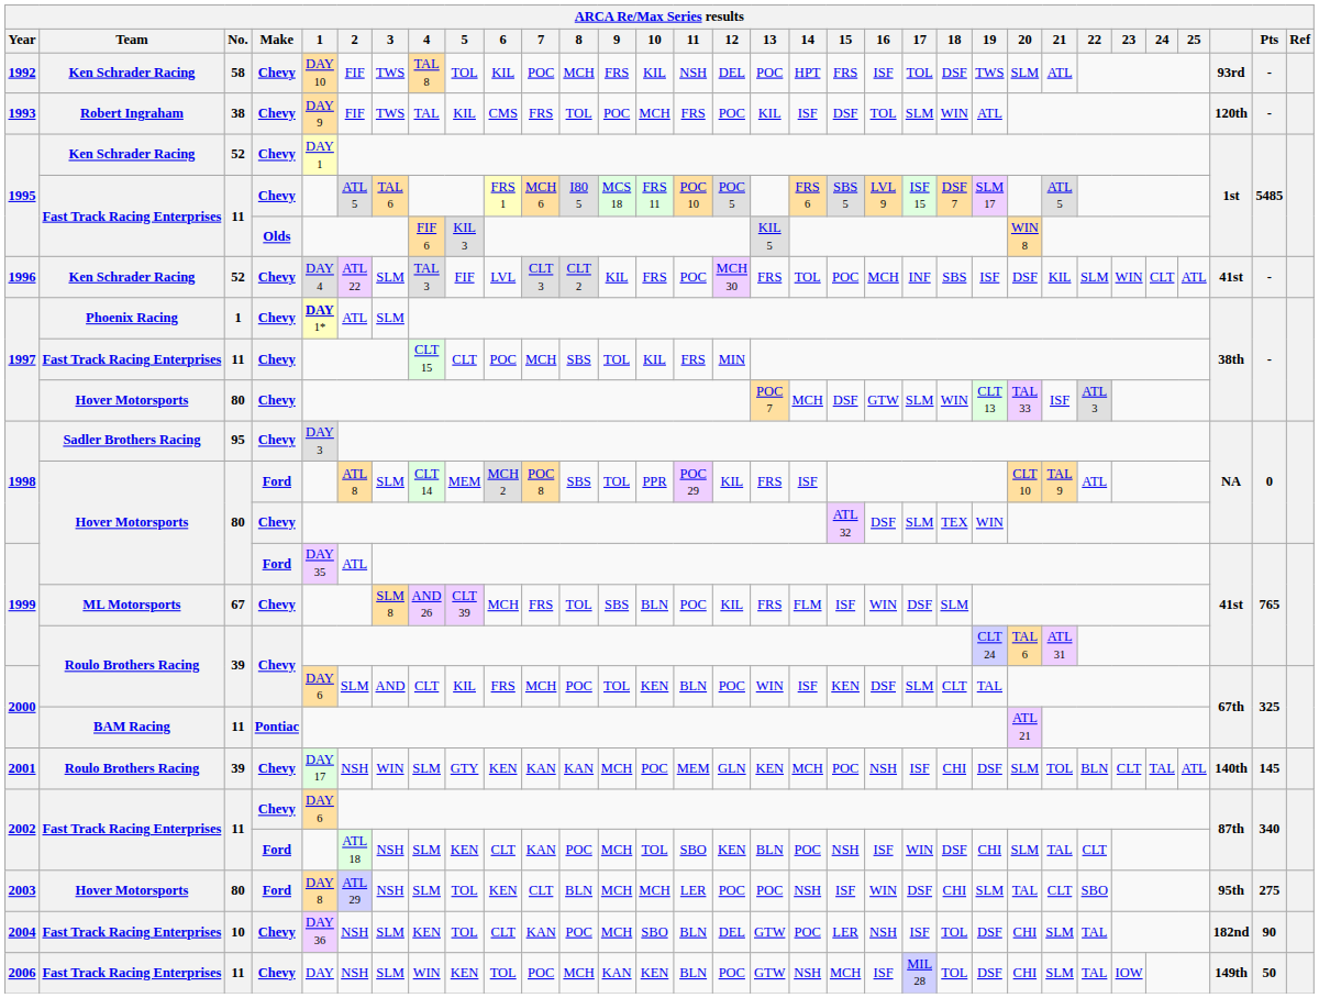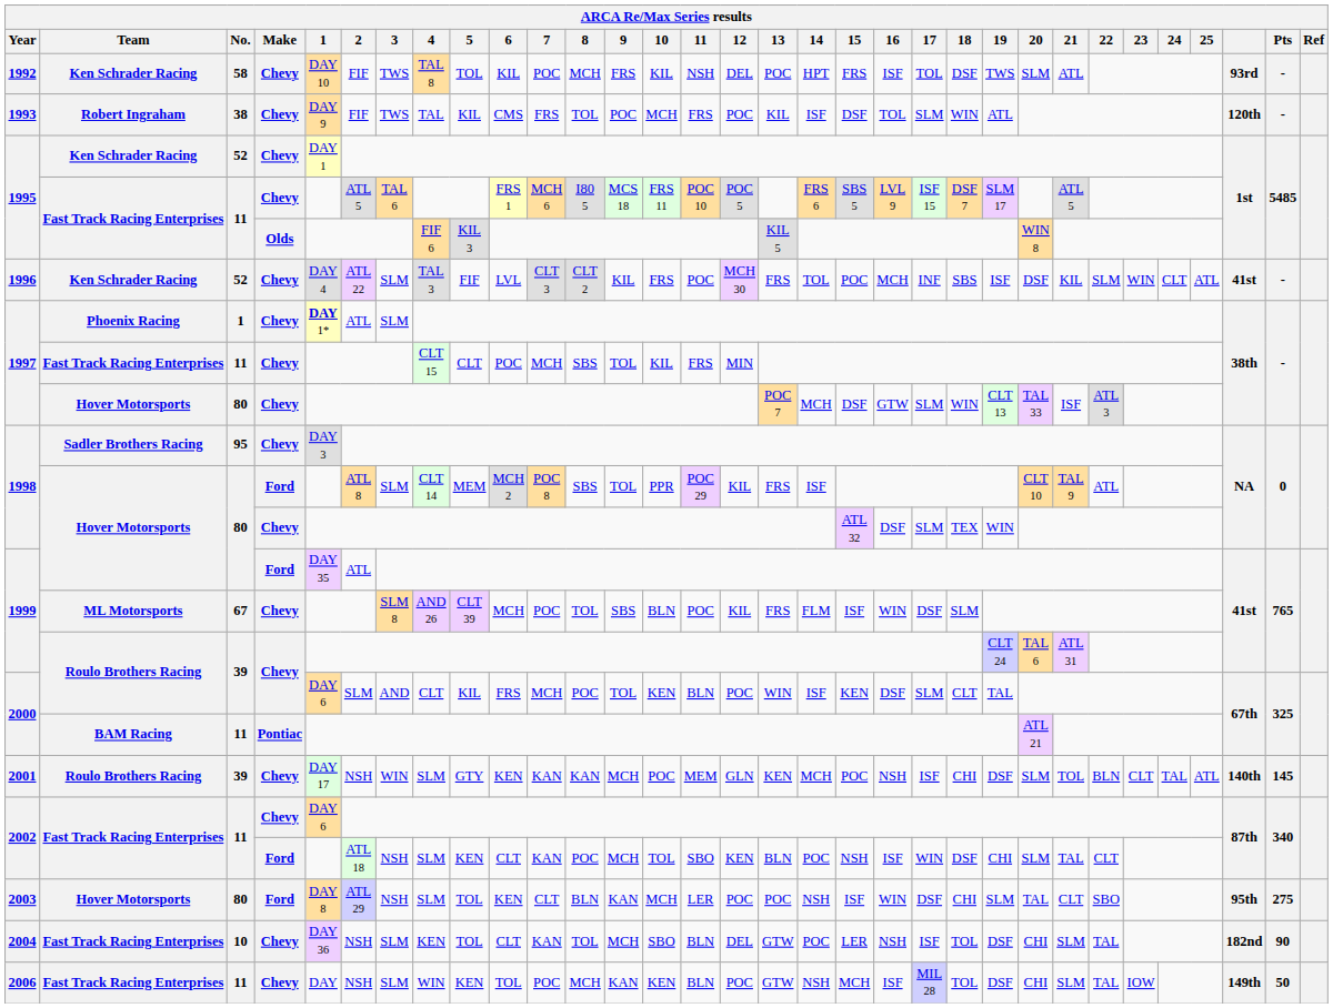 <table class="wikitable" style="text-align:center; font-size:75%">
 <tr>
 <th colspan=45><a href='#'>ARCA Re/Max Series</a> results</th>
 </tr>
 <tr>
 <th>Year</th>
 <th>Team</th>
 <th>No.</th>
 <th>Make</th>
 <th>1</th>
 <th>2</th>
 <th>3</th>
 <th>4</th>
 <th>5</th>
 <th>6</th>
 <th>7</th>
 <th>8</th>
 <th>9</th>
 <th>10</th>
 <th>11</th>
 <th>12</th>
 <th>13</th>
 <th>14</th>
 <th>15</th>
 <th>16</th>
 <th>17</th>
 <th>18</th>
 <th>19</th>
 <th>20</th>
 <th>21</th>
 <th>22</th>
 <th>23</th>
 <th>24</th>
 <th>25</th>
 <th></th>
 <th>Pts</th>
 <th>Ref</th>
 </tr>
 <tr>
 <th><a href='#'>1992</a></th>
 <th><a href='#'>Ken Schrader Racing</a></th>
 <th>58</th>
 <th><a href='#'>Chevy</a></th>
 <td style="background:#FFDF9F;"><a href='#'>DAY</a><br><small>10</small></td>
 <td><a href='#'>FIF</a></td>
 <td><a href='#'>TWS</a></td>
 <td style="background:#FFDF9F;"><a href='#'>TAL</a><br><small>8</small></td>
 <td><a href='#'>TOL</a></td>
 <td><a href='#'>KIL</a></td>
 <td><a href='#'>POC</a></td>
 <td><a href='#'>MCH</a></td>
 <td><a href='#'>FRS</a></td>
 <td><a href='#'>KIL</a></td>
 <td><a href='#'>NSH</a></td>
 <td><a href='#'>DEL</a></td>
 <td><a href='#'>POC</a></td>
 <td><a href='#'>HPT</a></td>
 <td><a href='#'>FRS</a></td>
 <td><a href='#'>ISF</a></td>
 <td><a href='#'>TOL</a></td>
 <td><a href='#'>DSF</a></td>
 <td><a href='#'>TWS</a></td>
 <td><a href='#'>SLM</a></td>
 <td><a href='#'>ATL</a></td>
 <td colspan=4></td>
 <th>93rd</th>
 <th>-</th>
 <th></th>
 </tr>
 <tr>
 <th><a href='#'>1993</a></th>
 <th><a href='#'>Robert Ingraham</a></th>
 <th>38</th>
 <th><a href='#'>Chevy</a></th>
 <td style="background:#FFDF9F;"><a href='#'>DAY</a><br><small>9</small></td>
 <td><a href='#'>FIF</a></td>
 <td><a href='#'>TWS</a></td>
 <td><a href='#'>TAL</a></td>
 <td><a href='#'>KIL</a></td>
 <td><a href='#'>CMS</a></td>
 <td><a href='#'>FRS</a></td>
 <td><a href='#'>TOL</a></td>
 <td><a href='#'>POC</a></td>
 <td><a href='#'>MCH</a></td>
 <td><a href='#'>FRS</a></td>
 <td><a href='#'>POC</a></td>
 <td><a href='#'>KIL</a></td>
 <td><a href='#'>ISF</a></td>
 <td><a href='#'>DSF</a></td>
 <td><a href='#'>TOL</a></td>
 <td><a href='#'>SLM</a></td>
 <td><a href='#'>WIN</a></td>
 <td><a href='#'>ATL</a></td>
 <td colspan=6></td>
 <th>120th</th>
 <th>-</th>
 <th></th>
 </tr>
 <tr>
 <th rowspan=3><a href='#'>1995</a></th>
 <th><a href='#'>Ken Schrader Racing</a></th>
 <th>52</th>
 <th><a href='#'>Chevy</a></th>
 <td style="background:#FFFFBF;"><a href='#'>DAY</a><br><small>1</small></td>
 <td colspan=24></td>
 <th rowspan=3>1st</th>
 <th rowspan=3>5485</th>
 <th rowspan=3></th>
 </tr>
 <tr>
 <th rowspan=2><a href='#'>Fast Track Racing Enterprises</a></th>
 <th rowspan=2>11</th>
 <th><a href='#'>Chevy</a></th>
 <td></td>
 <td style="background:#DFDFDF;"><a href='#'>ATL</a><br><small>5</small></td>
 <td style="background:#FFDF9F;"><a href='#'>TAL</a><br><small>6</small></td>
 <td colspan=2></td>
 <td style="background:#FFFFBF;"><a href='#'>FRS</a><br><small>1</small></td>
 <td style="background:#FFDF9F;"><a href='#'>MCH</a><br><small>6</small></td>
 <td style="background:#DFDFDF;"><a href='#'>I80</a><br><small>5</small></td>
 <td style="background:#DFFFDF;"><a href='#'>MCS</a><br><small>18</small></td>
 <td style="background:#DFFFDF;"><a href='#'>FRS</a><br><small>11</small></td>
 <td style="background:#FFDF9F;"><a href='#'>POC</a><br><small>10</small></td>
 <td style="background:#DFDFDF;"><a href='#'>POC</a><br><small>5</small></td>
 <td></td>
 <td style="background:#FFDF9F;"><a href='#'>FRS</a><br><small>6</small></td>
 <td style="background:#DFDFDF;"><a href='#'>SBS</a><br><small>5</small></td>
 <td style="background:#FFDF9F;"><a href='#'>LVL</a><br><small>9</small></td>
 <td style="background:#DFFFDF;"><a href='#'>ISF</a><br><small>15</small></td>
 <td style="background:#FFDF9F;"><a href='#'>DSF</a><br><small>7</small></td>
 <td style="background:#EFCFFF;"><a href='#'>SLM</a><br><small>17</small></td>
 <td></td>
 <td style="background:#DFDFDF;"><a href='#'>ATL</a><br><small>5</small></td>
 <td colspan=4></td>
 </tr>
 <tr>
 <th><a href='#'>Olds</a></th>
 <td colspan=3></td>
 <td style="background:#FFDF9F;"><a href='#'>FIF</a><br><small>6</small></td>
 <td style="background:#DFDFDF;"><a href='#'>KIL</a><br><small>3</small></td>
 <td colspan=7></td>
 <td style="background:#DFDFDF;"><a href='#'>KIL</a><br><small>5</small></td>
 <td colspan=6></td>
 <td style="background:#FFDF9F;"><a href='#'>WIN</a><br><small>8</small></td>
 <td colspan=5></td>
 </tr>
 <tr>
 <th><a href='#'>1996</a></th>
 <th><a href='#'>Ken Schrader Racing</a></th>
 <th>52</th>
 <th><a href='#'>Chevy</a></th>
 <td style="background:#DFDFDF;"><a href='#'>DAY</a><br><small>4</small></td>
 <td style="background:#EFCFFF;"><a href='#'>ATL</a><br><small>22</small></td>
 <td><a href='#'>SLM</a></td>
 <td style="background:#DFDFDF;"><a href='#'>TAL</a><br><small>3</small></td>
 <td><a href='#'>FIF</a></td>
 <td><a href='#'>LVL</a></td>
 <td style="background:#DFDFDF;"><a href='#'>CLT</a><br><small>3</small></td>
 <td style="background:#DFDFDF;"><a href='#'>CLT</a><br><small>2</small></td>
 <td><a href='#'>KIL</a></td>
 <td><a href='#'>FRS</a></td>
 <td><a href='#'>POC</a></td>
 <td style="background:#EFCFFF;"><a href='#'>MCH</a><br><small>30</small></td>
 <td><a href='#'>FRS</a></td>
 <td><a href='#'>TOL</a></td>
 <td><a href='#'>POC</a></td>
 <td><a href='#'>MCH</a></td>
 <td><a href='#'>INF</a></td>
 <td><a href='#'>SBS</a></td>
 <td><a href='#'>ISF</a></td>
 <td><a href='#'>DSF</a></td>
 <td><a href='#'>KIL</a></td>
 <td><a href='#'>SLM</a></td>
 <td><a href='#'>WIN</a></td>
 <td><a href='#'>CLT</a></td>
 <td><a href='#'>ATL</a></td>
 <th>41st</th>
 <th>-</th>
 <th></th>
 </tr>
 <tr>
 <th rowspan=3><a href='#'>1997</a></th>
 <th><a href='#'>Phoenix Racing</a></th>
 <th>1</th>
 <th><a href='#'>Chevy</a></th>
 <td style="background:#FFFFBF;"><strong><a href='#'>DAY</a></strong><br><small>1*</small></td>
 <td><a href='#'>ATL</a></td>
 <td><a href='#'>SLM</a></td>
 <td colspan=22></td>
 <th rowspan=3>38th</th>
 <th rowspan=3>-</th>
 <th rowspan=3></th>
 </tr>
 <tr>
 <th><a href='#'>Fast Track Racing Enterprises</a></th>
 <th>11</th>
 <th><a href='#'>Chevy</a></th>
 <td colspan=3></td>
 <td style="background:#DFFFDF;"><a href='#'>CLT</a><br><small>15</small></td>
 <td><a href='#'>CLT</a></td>
 <td><a href='#'>POC</a></td>
 <td><a href='#'>MCH</a></td>
 <td><a href='#'>SBS</a></td>
 <td><a href='#'>TOL</a></td>
 <td><a href='#'>KIL</a></td>
 <td><a href='#'>FRS</a></td>
 <td><a href='#'>MIN</a></td>
 <td colspan=13></td>
 </tr>
 <tr>
 <th><a href='#'>Hover Motorsports</a></th>
 <th>80</th>
 <th><a href='#'>Chevy</a></th>
 <td colspan=12></td>
 <td style="background:#FFDF9F;"><a href='#'>POC</a><br><small>7</small></td>
 <td><a href='#'>MCH</a></td>
 <td><a href='#'>DSF</a></td>
 <td><a href='#'>GTW</a></td>
 <td><a href='#'>SLM</a></td>
 <td><a href='#'>WIN</a></td>
 <td style="background:#DFFFDF;"><a href='#'>CLT</a><br><small>13</small></td>
 <td style="background:#EFCFFF;"><a href='#'>TAL</a><br><small>33</small></td>
 <td><a href='#'>ISF</a></td>
 <td style="background:#DFDFDF;"><a href='#'>ATL</a><br><small>3</small></td>
 <td colspan=3></td>
 </tr>
 <tr>
 <th rowspan=3><a href='#'>1998</a></th>
 <th><a href='#'>Sadler Brothers Racing</a></th>
 <th>95</th>
 <th><a href='#'>Chevy</a></th>
 <td style="background:#DFDFDF;"><a href='#'>DAY</a><br><small>3</small></td>
 <td colspan=24></td>
 <th rowspan=3>NA</th>
 <th rowspan=3>0</th>
 <th rowspan=3></th>
 </tr>
 <tr>
 <th rowspan=3><a href='#'>Hover Motorsports</a></th>
 <th rowspan=3>80</th>
 <th><a href='#'>Ford</a></th>
 <td></td>
 <td style="background:#FFDF9F;"><a href='#'>ATL</a><br><small>8</small></td>
 <td><a href='#'>SLM</a></td>
 <td style="background:#DFFFDF;"><a href='#'>CLT</a><br><small>14</small></td>
 <td><a href='#'>MEM</a></td>
 <td style="background:#DFDFDF;"><a href='#'>MCH</a><br><small>2</small></td>
 <td style="background:#FFDF9F;"><a href='#'>POC</a><br><small>8</small></td>
 <td><a href='#'>SBS</a></td>
 <td><a href='#'>TOL</a></td>
 <td><a href='#'>PPR</a></td>
 <td style="background:#EFCFFF;"><a href='#'>POC</a><br><small>29</small></td>
 <td><a href='#'>KIL</a></td>
 <td><a href='#'>FRS</a></td>
 <td><a href='#'>ISF</a></td>
 <td colspan=5></td>
 <td style="background:#FFDF9F;"><a href='#'>CLT</a><br><small>10</small></td>
 <td style="background:#FFDF9F;"><a href='#'>TAL</a><br><small>9</small></td>
 <td><a href='#'>ATL</a></td>
 <td colspan=3></td>
 </tr>
 <tr>
 <th><a href='#'>Chevy</a></th>
 <td colspan=14></td>
 <td style="background:#EFCFFF;"><a href='#'>ATL</a><br><small>32</small></td>
 <td><a href='#'>DSF</a></td>
 <td><a href='#'>SLM</a></td>
 <td><a href='#'>TEX</a></td>
 <td><a href='#'>WIN</a></td>
 <td colspan=6></td>
 </tr>
 <tr>
 <th rowspan=3><a href='#'>1999</a></th>
 <th><a href='#'>Ford</a></th>
 <td style="background:#EFCFFF;"><a href='#'>DAY</a><br><small>35</small></td>
 <td><a href='#'>ATL</a></td>
 <td colspan=23></td>
 <th rowspan=3>41st</th>
 <th rowspan=3>765</th>
 <th rowspan=3></th>
 </tr>
 <tr>
 <th><a href='#'>ML Motorsports</a></th>
 <th>67</th>
 <th><a href='#'>Chevy</a></th>
 <td colspan=2></td>
 <td style="background:#FFDF9F;"><a href='#'>SLM</a><br><small>8</small></td>
 <td style="background:#EFCFFF;"><a href='#'>AND</a><br><small>26</small></td>
 <td style="background:#EFCFFF;"><a href='#'>CLT</a><br><small>39</small></td>
 <td><a href='#'>MCH</a></td>
-<td><a href='#'>FRS</a></td>
+<td><a href='#'>POC</a></td>
 <td><a href='#'>TOL</a></td>
 <td><a href='#'>SBS</a></td>
 <td><a href='#'>BLN</a></td>
 <td><a href='#'>POC</a></td>
 <td><a href='#'>KIL</a></td>
 <td><a href='#'>FRS</a></td>
 <td><a href='#'>FLM</a></td>
 <td><a href='#'>ISF</a></td>
 <td><a href='#'>WIN</a></td>
 <td><a href='#'>DSF</a></td>
 <td><a href='#'>SLM</a></td>
 <td colspan=7></td>
 </tr>
 <tr>
 <th rowspan=2><a href='#'>Roulo Brothers Racing</a></th>
 <th rowspan=2>39</th>
 <th rowspan=2><a href='#'>Chevy</a></th>
 <td colspan=18></td>
 <td style="background:#CFCFFF;"><a href='#'>CLT</a><br><small>24</small></td>
 <td style="background:#FFDF9F;"><a href='#'>TAL</a><br><small>6</small></td>
 <td style="background:#EFCFFF;"><a href='#'>ATL</a><br><small>31</small></td>
 <td colspan=4></td>
 </tr>
 <tr>
 <th rowspan=2><a href='#'>2000</a></th>
 <td style="background:#FFDF9F;"><a href='#'>DAY</a><br><small>6</small></td>
 <td><a href='#'>SLM</a></td>
 <td><a href='#'>AND</a></td>
 <td><a href='#'>CLT</a></td>
 <td><a href='#'>KIL</a></td>
 <td><a href='#'>FRS</a></td>
 <td><a href='#'>MCH</a></td>
 <td><a href='#'>POC</a></td>
 <td><a href='#'>TOL</a></td>
 <td><a href='#'>KEN</a></td>
 <td><a href='#'>BLN</a></td>
 <td><a href='#'>POC</a></td>
 <td><a href='#'>WIN</a></td>
 <td><a href='#'>ISF</a></td>
 <td><a href='#'>KEN</a></td>
 <td><a href='#'>DSF</a></td>
 <td><a href='#'>SLM</a></td>
 <td><a href='#'>CLT</a></td>
 <td><a href='#'>TAL</a></td>
 <td colspan=6></td>
 <th rowspan=2>67th</th>
 <th rowspan=2>325</th>
 <th rowspan=2></th>
 </tr>
 <tr>
 <th><a href='#'>BAM Racing</a></th>
 <th>11</th>
 <th><a href='#'>Pontiac</a></th>
 <td colspan=19></td>
 <td style="background:#EFCFFF;"><a href='#'>ATL</a><br><small>21</small></td>
 <td colspan=5></td>
 </tr>
 <tr>
 <th><a href='#'>2001</a></th>
 <th><a href='#'>Roulo Brothers Racing</a></th>
 <th>39</th>
 <th><a href='#'>Chevy</a></th>
 <td style="background:#DFFFDF;"><a href='#'>DAY</a><br><small>17</small></td>
 <td><a href='#'>NSH</a></td>
 <td><a href='#'>WIN</a></td>
 <td><a href='#'>SLM</a></td>
 <td><a href='#'>GTY</a></td>
 <td><a href='#'>KEN</a></td>
 <td><a href='#'>KAN</a></td>
 <td><a href='#'>KAN</a></td>
 <td><a href='#'>MCH</a></td>
 <td><a href='#'>POC</a></td>
 <td><a href='#'>MEM</a></td>
 <td><a href='#'>GLN</a></td>
 <td><a href='#'>KEN</a></td>
 <td><a href='#'>MCH</a></td>
 <td><a href='#'>POC</a></td>
 <td><a href='#'>NSH</a></td>
 <td><a href='#'>ISF</a></td>
 <td><a href='#'>CHI</a></td>
 <td><a href='#'>DSF</a></td>
 <td><a href='#'>SLM</a></td>
 <td><a href='#'>TOL</a></td>
 <td><a href='#'>BLN</a></td>
 <td><a href='#'>CLT</a></td>
 <td><a href='#'>TAL</a></td>
 <td><a href='#'>ATL</a></td>
 <th>140th</th>
 <th>145</th>
 <th></th>
 </tr>
 <tr>
 <th rowspan=2><a href='#'>2002</a></th>
 <th rowspan=2><a href='#'>Fast Track Racing Enterprises</a></th>
 <th rowspan=2>11</th>
 <th><a href='#'>Chevy</a></th>
 <td style="background:#FFDF9F;"><a href='#'>DAY</a><br><small>6</small></td>
 <td colspan=24></td>
 <th rowspan=2>87th</th>
 <th rowspan=2>340</th>
 <th rowspan=2></th>
 </tr>
 <tr>
 <th><a href='#'>Ford</a></th>
 <td></td>
 <td style="background:#DFFFDF;"><a href='#'>ATL</a><br><small>18</small></td>
 <td><a href='#'>NSH</a></td>
 <td><a href='#'>SLM</a></td>
 <td><a href='#'>KEN</a></td>
 <td><a href='#'>CLT</a></td>
 <td><a href='#'>KAN</a></td>
 <td><a href='#'>POC</a></td>
 <td><a href='#'>MCH</a></td>
 <td><a href='#'>TOL</a></td>
 <td><a href='#'>SBO</a></td>
 <td><a href='#'>KEN</a></td>
 <td><a href='#'>BLN</a></td>
 <td><a href='#'>POC</a></td>
 <td><a href='#'>NSH</a></td>
 <td><a href='#'>ISF</a></td>
 <td><a href='#'>WIN</a></td>
 <td><a href='#'>DSF</a></td>
 <td><a href='#'>CHI</a></td>
 <td><a href='#'>SLM</a></td>
 <td><a href='#'>TAL</a></td>
 <td><a href='#'>CLT</a></td>
 <td colspan=3></td>
 </tr>
 <tr>
 <th><a href='#'>2003</a></th>
 <th><a href='#'>Hover Motorsports</a></th>
 <th>80</th>
 <th><a href='#'>Ford</a></th>
 <td style="background:#FFDF9F;"><a href='#'>DAY</a><br><small>8</small></td>
 <td style="background:#CFCFFF;"><a href='#'>ATL</a><br><small>29</small></td>
 <td><a href='#'>NSH</a></td>
 <td><a href='#'>SLM</a></td>
 <td><a href='#'>TOL</a></td>
 <td><a href='#'>KEN</a></td>
 <td><a href='#'>CLT</a></td>
 <td><a href='#'>BLN</a></td>
-<td><a href='#'>MCH</a></td>
+<td><a href='#'>KAN</a></td>
 <td><a href='#'>MCH</a></td>
 <td><a href='#'>LER</a></td>
 <td><a href='#'>POC</a></td>
 <td><a href='#'>POC</a></td>
 <td><a href='#'>NSH</a></td>
 <td><a href='#'>ISF</a></td>
 <td><a href='#'>WIN</a></td>
 <td><a href='#'>DSF</a></td>
 <td><a href='#'>CHI</a></td>
 <td><a href='#'>SLM</a></td>
 <td><a href='#'>TAL</a></td>
 <td><a href='#'>CLT</a></td>
 <td><a href='#'>SBO</a></td>
 <td colspan=3></td>
 <th>95th</th>
 <th>275</th>
 <th></th>
 </tr>
 <tr>
 <th><a href='#'>2004</a></th>
 <th><a href='#'>Fast Track Racing Enterprises</a></th>
 <th>10</th>
 <th><a href='#'>Chevy</a></th>
 <td style="background:#EFCFFF;"><a href='#'>DAY</a><br><small>36</small></td>
 <td><a href='#'>NSH</a></td>
 <td><a href='#'>SLM</a></td>
 <td><a href='#'>KEN</a></td>
 <td><a href='#'>TOL</a></td>
 <td><a href='#'>CLT</a></td>
 <td><a href='#'>KAN</a></td>
-<td><a href='#'>POC</a></td>
+<td><a href='#'>TOL</a></td>
 <td><a href='#'>MCH</a></td>
 <td><a href='#'>SBO</a></td>
 <td><a href='#'>BLN</a></td>
 <td><a href='#'>DEL</a></td>
 <td><a href='#'>GTW</a></td>
 <td><a href='#'>POC</a></td>
 <td><a href='#'>LER</a></td>
 <td><a href='#'>NSH</a></td>
 <td><a href='#'>ISF</a></td>
 <td><a href='#'>TOL</a></td>
 <td><a href='#'>DSF</a></td>
 <td><a href='#'>CHI</a></td>
 <td><a href='#'>SLM</a></td>
 <td><a href='#'>TAL</a></td>
 <td colspan=3></td>
 <th>182nd</th>
 <th>90</th>
 <th></th>
 </tr>
 <tr>
 <th><a href='#'>2006</a></th>
 <th><a href='#'>Fast Track Racing Enterprises</a></th>
 <th>11</th>
 <th><a href='#'>Chevy</a></th>
 <td><a href='#'>DAY</a></td>
 <td><a href='#'>NSH</a></td>
 <td><a href='#'>SLM</a></td>
 <td><a href='#'>WIN</a></td>
 <td><a href='#'>KEN</a></td>
 <td><a href='#'>TOL</a></td>
 <td><a href='#'>POC</a></td>
 <td><a href='#'>MCH</a></td>
 <td><a href='#'>KAN</a></td>
 <td><a href='#'>KEN</a></td>
 <td><a href='#'>BLN</a></td>
 <td><a href='#'>POC</a></td>
 <td><a href='#'>GTW</a></td>
 <td><a href='#'>NSH</a></td>
 <td><a href='#'>MCH</a></td>
 <td><a href='#'>ISF</a></td>
 <td style="background:#CFCFFF;"><a href='#'>MIL</a><br><small>28</small></td>
 <td><a href='#'>TOL</a></td>
 <td><a href='#'>DSF</a></td>
 <td><a href='#'>CHI</a></td>
 <td><a href='#'>SLM</a></td>
 <td><a href='#'>TAL</a></td>
 <td><a href='#'>IOW</a></td>
 <td colspan=2></td>
 <th>149th</th>
 <th>50</th>
 <th></th>
 </tr>
 </table>
